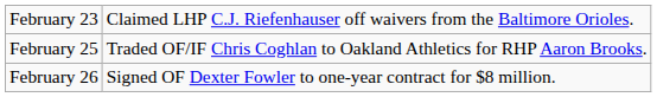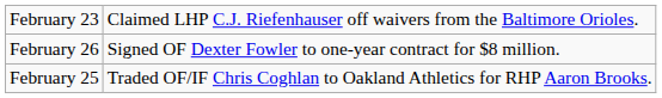 <table class="wikitable">
 <tr>
 <td>February 23</td>
 <td>Claimed LHP <a href='#'>C.J. Riefenhauser</a> off waivers from the <a href='#'>Baltimore Orioles</a>.</td>
 </tr>
 <tr>
+<td>February 26</td>
+<td>Signed OF <a href='#'>Dexter Fowler</a> to one-year contract for $8 million.</td>
+</tr>
+<tr>
 <td>February 25</td>
 <td>Traded OF/IF <a href='#'>Chris Coghlan</a> to Oakland Athletics for RHP <a href='#'>Aaron Brooks</a>.</td>
 </tr>
-<tr>
-<td>February 26</td>
-<td>Signed OF <a href='#'>Dexter Fowler</a> to one-year contract for $8 million.</td>
-</tr>
 </table>
